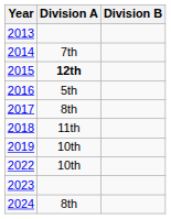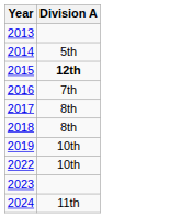 <table class="wikitable" style="text-align:center">
 <tr>
 <th>Year</th>
 <th>Division A</th>
-<th>Division B</th>
 </tr>
 <tr>
 <td><a href='#'>2013</a></td>
 <td></td>
-<td></td>
 </tr>
 <tr>
 <td><a href='#'>2014</a></td>
-<td>7th</td>
-<td></td>
+<td>5th</td>
 </tr>
 <tr>
 <td><a href='#'>2015</a></td>
 <td><strong>12th</strong></td>
-<td></td>
 </tr>
 <tr>
 <td><a href='#'>2016</a></td>
-<td>5th</td>
-<td></td>
+<td>7th</td>
 </tr>
 <tr>
 <td><a href='#'>2017</a></td>
 <td>8th</td>
-<td></td>
 </tr>
 <tr>
 <td><a href='#'>2018</a></td>
-<td>11th</td>
-<td></td>
+<td>8th</td>
 </tr>
 <tr>
 <td><a href='#'>2019</a></td>
 <td>10th</td>
-<td></td>
 </tr>
 <tr>
 <td><a href='#'>2022</a></td>
 <td>10th</td>
-<td></td>
 </tr>
 <tr>
 <td><a href='#'>2023</a></td>
 <td></td>
-<td></td>
 </tr>
 <tr>
 <td><a href='#'>2024</a></td>
-<td>8th</td>
-<td></td>
+<td>11th</td>
 </tr>
 </table>
